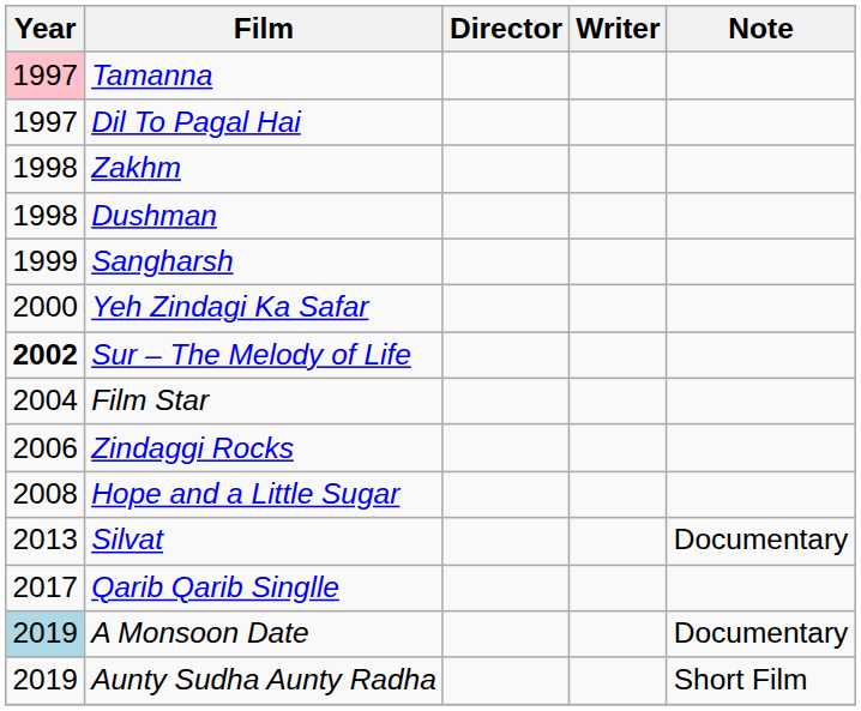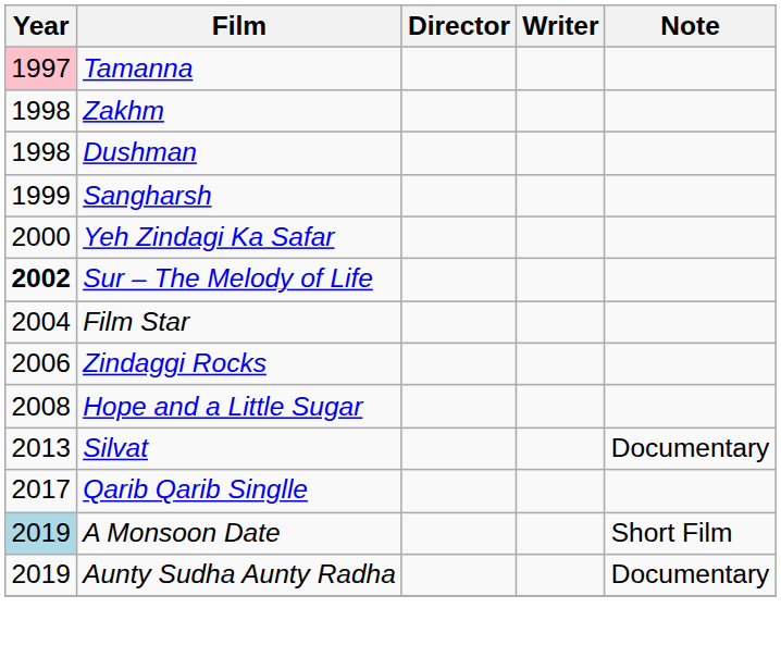 <table class="wikitable">
 <tr>
 <th>Year</th>
 <th>Film</th>
 <th>Director</th>
 <th>Writer</th>
 <th>Note</th>
 </tr>
 <tr>
 <td style="background: pink;">1997</td>
 <td><em><a href='#'>Tamanna</a></em></td>
-<td></td>
-<td></td>
-<td></td>
-</tr>
-<tr>
-<td>1997</td>
-<td><em><a href='#'>Dil To Pagal Hai</a></em></td>
 <td></td>
 <td></td>
 <td></td>
 </tr>
 <tr>
 <td>1998</td>
 <td><em><a href='#'>Zakhm</a></em></td>
 <td></td>
 <td></td>
 <td></td>
 </tr>
 <tr>
 <td>1998</td>
 <td><em><a href='#'>Dushman</a></em></td>
 <td></td>
 <td></td>
 <td></td>
 </tr>
 <tr>
 <td>1999</td>
 <td><em><a href='#'>Sangharsh</a></em></td>
 <td></td>
 <td></td>
 <td></td>
 </tr>
 <tr>
 <td>2000</td>
 <td><em><a href='#'>Yeh Zindagi Ka Safar</a></em></td>
 <td></td>
 <td></td>
 <td></td>
 </tr>
 <tr>
 <td><strong>2002</strong></td>
 <td><em><a href='#'>Sur – The Melody of Life</a></em></td>
 <td></td>
 <td></td>
 <td></td>
 </tr>
 <tr>
 <td>2004</td>
 <td><em>Film Star</em></td>
 <td></td>
 <td></td>
 <td></td>
 </tr>
 <tr>
 <td>2006</td>
 <td><em><a href='#'>Zindaggi Rocks</a></em></td>
 <td></td>
 <td></td>
 <td></td>
 </tr>
 <tr>
 <td>2008</td>
 <td><em><a href='#'>Hope and a Little Sugar</a></em></td>
 <td></td>
 <td></td>
 <td></td>
 </tr>
 <tr>
 <td>2013</td>
 <td><em><a href='#'>Silvat</a></em></td>
 <td></td>
 <td></td>
 <td>Documentary</td>
 </tr>
 <tr>
 <td>2017</td>
 <td><em><a href='#'>Qarib Qarib Singlle</a></em></td>
 <td></td>
 <td></td>
 <td></td>
 </tr>
 <tr>
 <td style="background: lightblue;">2019</td>
 <td><em>A Monsoon Date</em></td>
 <td></td>
 <td></td>
-<td>Documentary</td>
+<td>Short Film</td>
 </tr>
 <tr>
 <td>2019</td>
 <td><em>Aunty Sudha Aunty Radha</em></td>
 <td></td>
 <td></td>
-<td>Short Film</td>
+<td>Documentary</td>
 </tr>
 <tr>
 </tr>
 </table>
